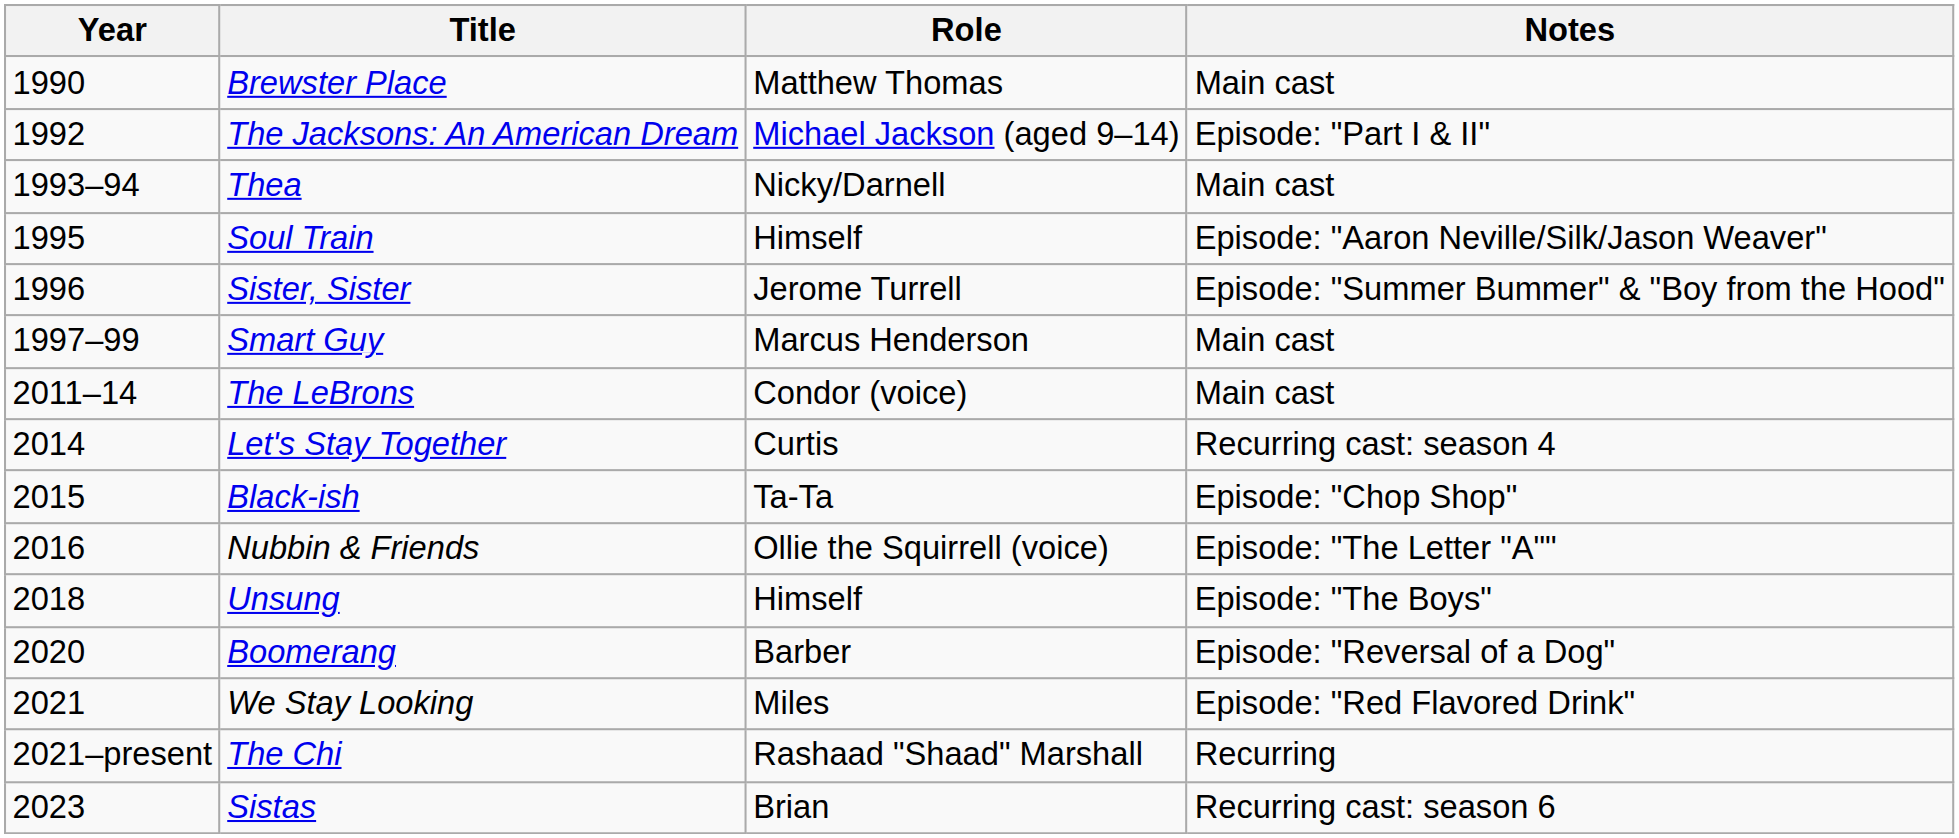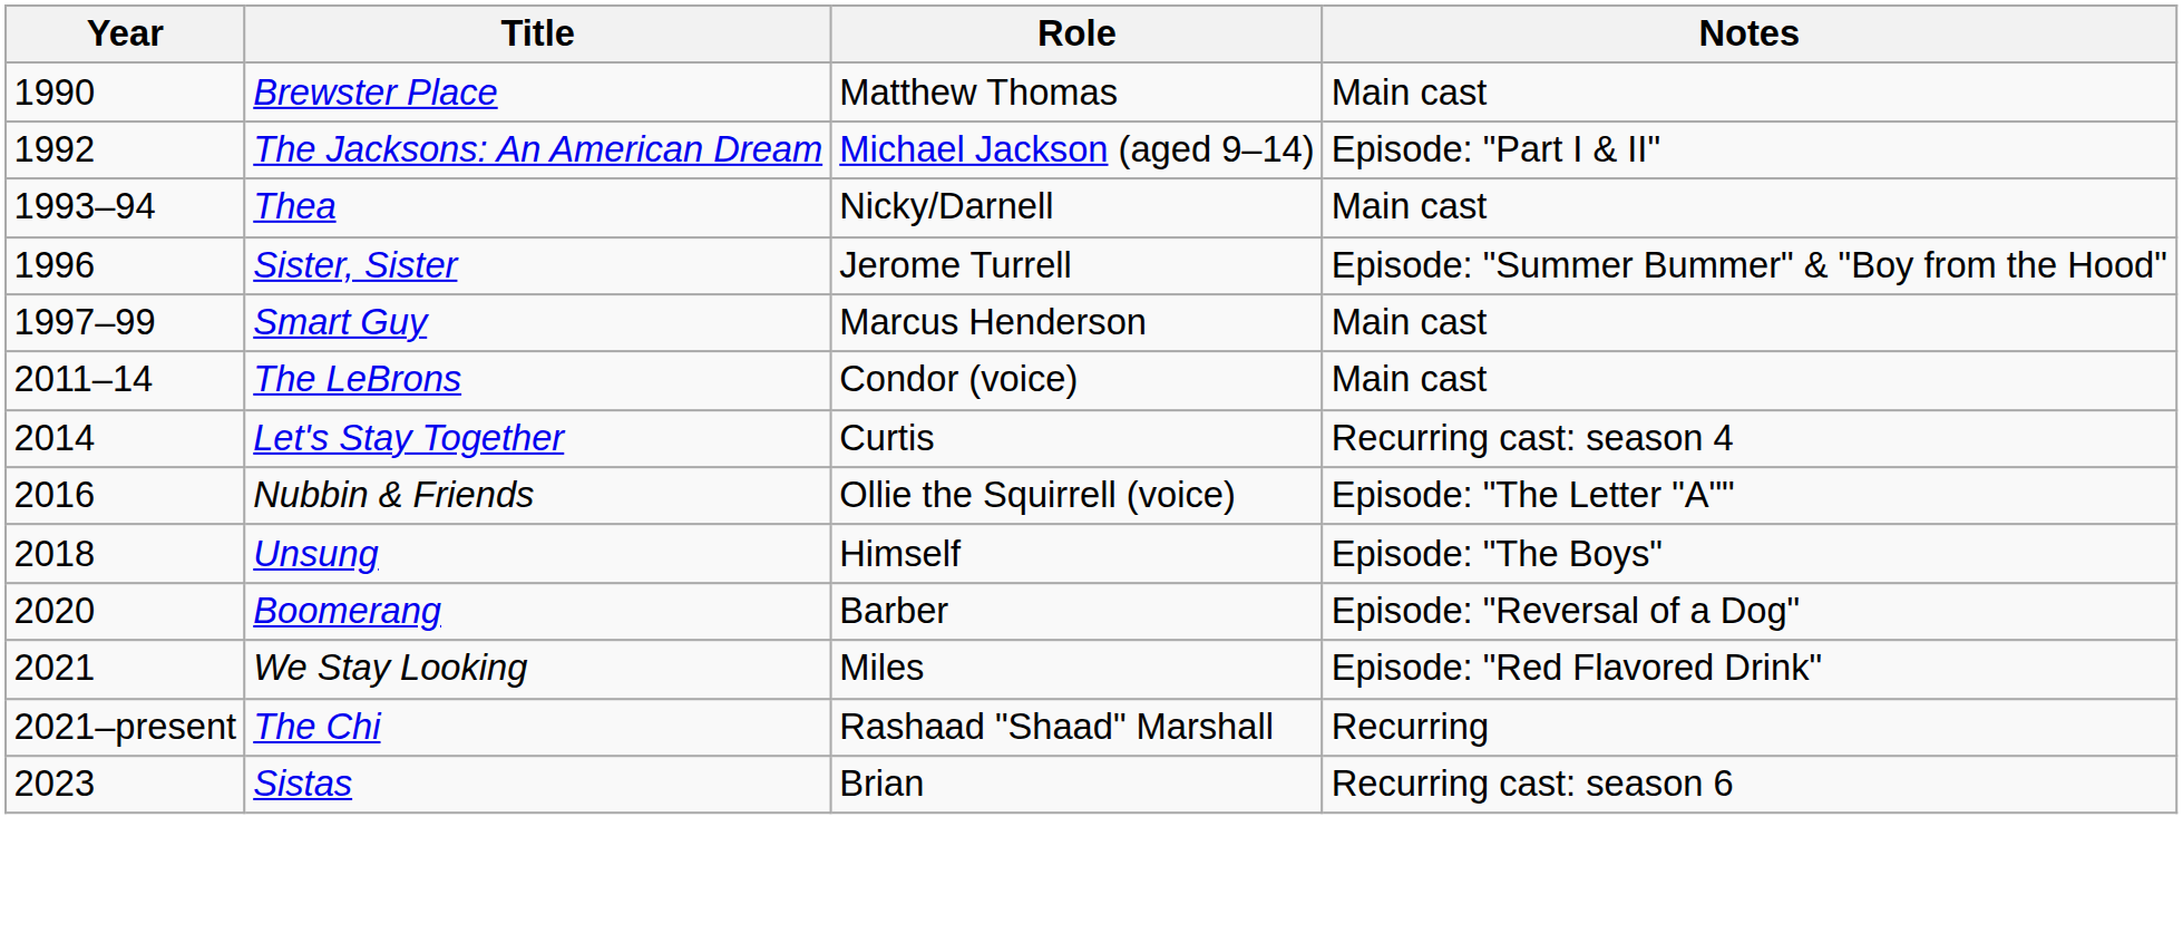 <table class="wikitable plainrowheaders sortable" style="margin-right: 0;">
 <tr>
 <th>Year</th>
 <th>Title</th>
 <th>Role</th>
 <th>Notes</th>
 </tr>
 <tr>
 <td>1990</td>
 <td><em><a href='#'>Brewster Place</a></em></td>
 <td>Matthew Thomas</td>
 <td>Main cast</td>
 </tr>
 <tr>
 <td>1992</td>
 <td><em><a href='#'>The Jacksons: An American Dream</a></em></td>
 <td><a href='#'>Michael Jackson</a> (aged 9–14)</td>
 <td>Episode: "Part I & II"</td>
 </tr>
 <tr>
 <td>1993–94</td>
 <td><em><a href='#'>Thea</a></em></td>
 <td>Nicky/Darnell</td>
 <td>Main cast</td>
 </tr>
 <tr>
-<td>1995</td>
-<td><em><a href='#'>Soul Train</a></em></td>
-<td>Himself</td>
-<td>Episode: "Aaron Neville/Silk/Jason Weaver"</td>
-</tr>
-<tr>
 <td>1996</td>
 <td><em><a href='#'>Sister, Sister</a></em></td>
 <td>Jerome Turrell</td>
 <td>Episode: "Summer Bummer" & "Boy from the Hood"</td>
 </tr>
 <tr>
 <td>1997–99</td>
 <td><em><a href='#'>Smart Guy</a></em></td>
 <td>Marcus Henderson</td>
 <td>Main cast</td>
 </tr>
 <tr>
 <td>2011–14</td>
 <td><em><a href='#'>The LeBrons</a></em></td>
 <td>Condor (voice)</td>
 <td>Main cast</td>
 </tr>
 <tr>
 <td>2014</td>
 <td><em><a href='#'>Let's Stay Together</a></em></td>
 <td>Curtis</td>
 <td>Recurring cast: season 4</td>
-</tr>
-<tr>
-<td>2015</td>
-<td><em><a href='#'>Black-ish</a></em></td>
-<td>Ta-Ta</td>
-<td>Episode: "Chop Shop"</td>
 </tr>
 <tr>
 <td>2016</td>
 <td><em>Nubbin & Friends</em></td>
 <td>Ollie the Squirrell (voice)</td>
 <td>Episode: "The Letter "A""</td>
 </tr>
 <tr>
 <td>2018</td>
 <td><em><a href='#'>Unsung</a></em></td>
 <td>Himself</td>
 <td>Episode: "The Boys"</td>
 </tr>
 <tr>
 <td>2020</td>
 <td><em><a href='#'>Boomerang</a></em></td>
 <td>Barber</td>
 <td>Episode: "Reversal of a Dog"</td>
 </tr>
 <tr>
 <td>2021</td>
 <td><em>We Stay Looking</em></td>
 <td>Miles</td>
 <td>Episode: "Red Flavored Drink"</td>
 </tr>
 <tr>
 <td>2021–present</td>
 <td><em><a href='#'>The Chi</a></em></td>
 <td>Rashaad "Shaad" Marshall</td>
 <td>Recurring</td>
 </tr>
 <tr>
 <td>2023</td>
 <td><em><a href='#'>Sistas</a></em></td>
 <td>Brian</td>
 <td>Recurring cast: season 6</td>
 </tr>
 </table>
